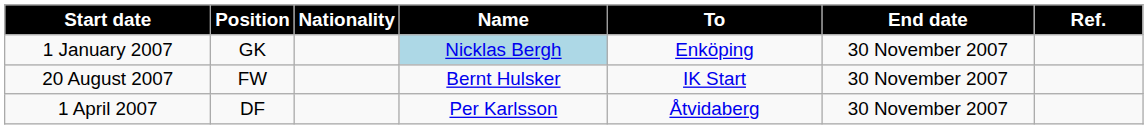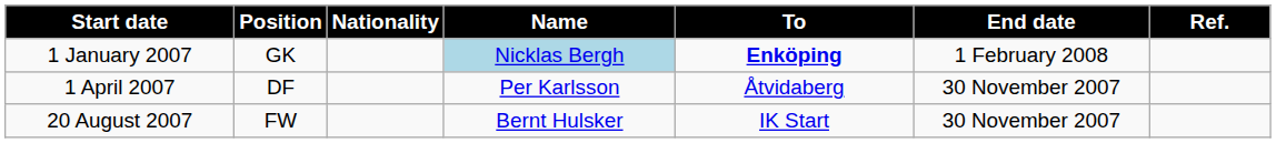 <table class="wikitable"  style="text-align:center; font-size:90%; ">
 <tr>
 <th style="background:#000000; color:white; width:200px;">Start date</th>
 <th style="background:#000000; color:white; width:50px;">Position</th>
 <th style="background:#000000; color:white; width:50px;">Nationality</th>
 <th style="background:#000000; color:white; width:200px;">Name</th>
 <th style="background:#000000; color:white; width:200px;">To</th>
 <th style="background:#000000; color:white; width:200px;">End date</th>
 <th style="background:#000000; color:white; width:100px;">Ref.</th>
 </tr>
 <tr>
 <td>1 January 2007</td>
 <td>GK</td>
 <td></td>
 <td style="background: lightblue;"><a href='#'>Nicklas Bergh</a></td>
-<td><a href='#'>Enköping</a></td>
+<td><strong><a href='#'>Enköping</a></strong></td>
+<td>1 February 2008</td>
+<td></td>
+</tr>
+<tr>
+<td>1 April 2007</td>
+<td>DF</td>
+<td></td>
+<td><a href='#'>Per Karlsson</a></td>
+<td><a href='#'>Åtvidaberg</a></td>
 <td>30 November 2007</td>
 <td></td>
 </tr>
 <tr>
 <td>20 August 2007</td>
 <td>FW</td>
 <td></td>
 <td><a href='#'>Bernt Hulsker</a></td>
 <td><a href='#'>IK Start</a></td>
 <td>30 November 2007</td>
 <td></td>
 </tr>
-<tr>
-<td>1 April 2007</td>
-<td>DF</td>
-<td></td>
-<td><a href='#'>Per Karlsson</a></td>
-<td><a href='#'>Åtvidaberg</a></td>
-<td>30 November 2007</td>
-<td></td>
-</tr>
 </table>
